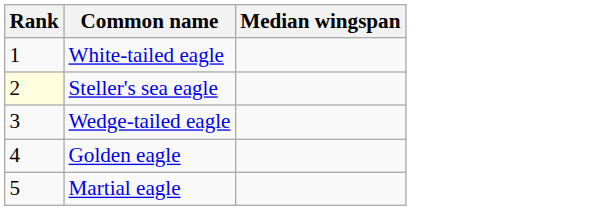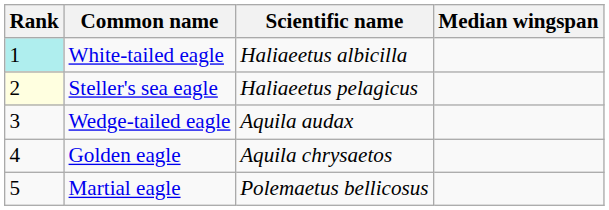 <table class="wikitable">
 <tr>
 <th>Rank</th>
 <th>Common name</th>
+<th>Scientific name</th>
 <th>Median wingspan</th>
 </tr>
 <tr>
-<td>1</td>
+<td style="background: paleturquoise;">1</td>
 <td><a href='#'>White-tailed eagle</a></td>
+<td><em>Haliaeetus albicilla</em></td>
 <td></td>
 </tr>
 <tr>
 <td style="background: lightyellow;">2</td>
 <td><a href='#'>Steller's sea eagle</a></td>
+<td><em>Haliaeetus pelagicus</em></td>
 <td></td>
 </tr>
 <tr>
 <td>3</td>
 <td><a href='#'>Wedge-tailed eagle</a></td>
+<td><em>Aquila audax</em></td>
 <td></td>
 </tr>
 <tr>
 <td>4</td>
 <td><a href='#'>Golden eagle</a></td>
+<td><em>Aquila chrysaetos</em></td>
 <td></td>
 </tr>
 <tr>
 <td>5</td>
 <td><a href='#'>Martial eagle</a></td>
+<td><em>Polemaetus bellicosus</em></td>
 <td></td>
 </tr>
 </table>
